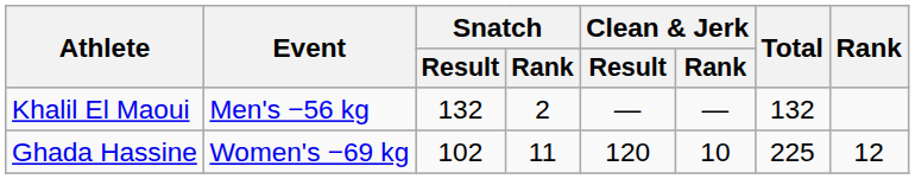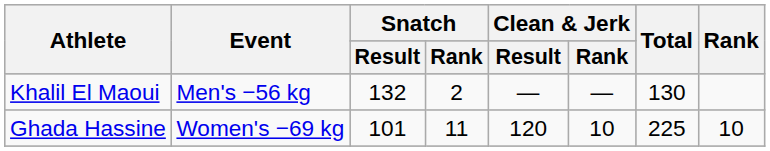 <table class="wikitable" style="font-size:90%">
 <tr>
 <th rowspan="2">Athlete</th>
 <th rowspan="2">Event</th>
 <th colspan="2">Snatch</th>
 <th colspan="2">Clean & Jerk</th>
 <th rowspan="2">Total</th>
 <th rowspan="2">Rank</th>
 </tr>
 <tr style="font-size:95%">
 <th>Result</th>
 <th>Rank</th>
 <th>Result</th>
 <th>Rank</th>
 </tr>
 <tr align=center>
 <td align=left><a href='#'>Khalil El Maoui</a></td>
 <td align=left><a href='#'>Men's −56 kg</a></td>
 <td>132</td>
 <td>2</td>
 <td>—</td>
 <td>—</td>
-<td>132</td>
+<td>130</td>
 <td></td>
 </tr>
 <tr align=center>
 <td align=left><a href='#'>Ghada Hassine</a></td>
 <td align=left><a href='#'>Women's −69 kg</a></td>
-<td>102</td>
+<td>101</td>
 <td>11</td>
 <td>120</td>
 <td>10</td>
 <td>225</td>
-<td>12</td>
+<td>10</td>
 </tr>
 </table>
